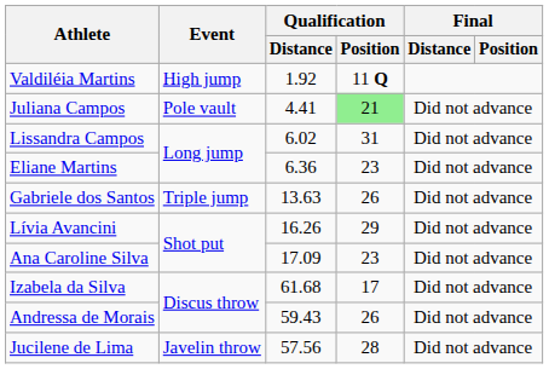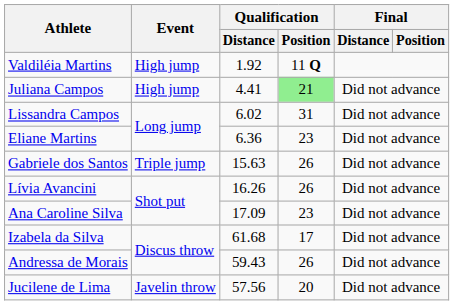 <table class=wikitable style="font-size:90%">
 <tr>
 <th rowspan="2">Athlete</th>
 <th rowspan="2">Event</th>
 <th colspan="2">Qualification</th>
 <th colspan="2">Final</th>
 </tr>
 <tr style="font-size:95%">
 <th>Distance</th>
 <th>Position</th>
 <th>Distance</th>
 <th>Position</th>
 </tr>
 <tr align=center>
 <td align=left><a href='#'>Valdiléia Martins</a></td>
 <td align=left><a href='#'>High jump</a></td>
 <td>1.92 <strong></strong></td>
 <td>11 <strong>Q</strong></td>
 <td colspan=2></td>
 </tr>
 <tr align=center>
 <td align=left><a href='#'>Juliana Campos</a></td>
-<td align=left><a href='#'>Pole vault</a></td>
+<td align=left><a href='#'>High jump</a></td>
 <td>4.41</td>
 <td style="background: lightgreen;">21</td>
 <td colspan=2>Did not advance</td>
 </tr>
 <tr align=center>
 <td align=left><a href='#'>Lissandra Campos</a></td>
 <td align=left rowspan=2><a href='#'>Long jump</a></td>
 <td>6.02</td>
 <td>31</td>
 <td colspan=2>Did not advance</td>
 </tr>
 <tr align=center>
 <td align=left><a href='#'>Eliane Martins</a></td>
 <td>6.36</td>
 <td>23</td>
 <td colspan=2>Did not advance</td>
 </tr>
 <tr align=center>
 <td align=left><a href='#'>Gabriele dos Santos</a></td>
 <td align=left><a href='#'>Triple jump</a></td>
-<td>13.63</td>
+<td>15.63</td>
 <td>26</td>
 <td colspan=2>Did not advance</td>
 </tr>
 <tr align=center>
 <td align=left><a href='#'>Lívia Avancini</a></td>
 <td align=left rowspan=2><a href='#'>Shot put</a></td>
 <td>16.26</td>
-<td>29</td>
+<td>26</td>
 <td colspan=2>Did not advance</td>
 </tr>
 <tr align=center>
 <td align=left><a href='#'>Ana Caroline Silva</a></td>
 <td>17.09</td>
 <td>23</td>
 <td colspan=2>Did not advance</td>
 </tr>
 <tr align=center>
 <td align=left><a href='#'>Izabela da Silva</a></td>
 <td align=left rowspan=2><a href='#'>Discus throw</a></td>
 <td>61.68</td>
 <td>17</td>
 <td colspan=2>Did not advance</td>
 </tr>
 <tr align=center>
 <td align=left><a href='#'>Andressa de Morais</a></td>
 <td>59.43</td>
 <td>26</td>
 <td colspan=2>Did not advance</td>
 </tr>
 <tr align=center>
 <td align=left><a href='#'>Jucilene de Lima</a></td>
 <td align=left><a href='#'>Javelin throw</a></td>
 <td>57.56</td>
-<td>28</td>
+<td>20</td>
 <td colspan=2>Did not advance</td>
 </tr>
 </table>
